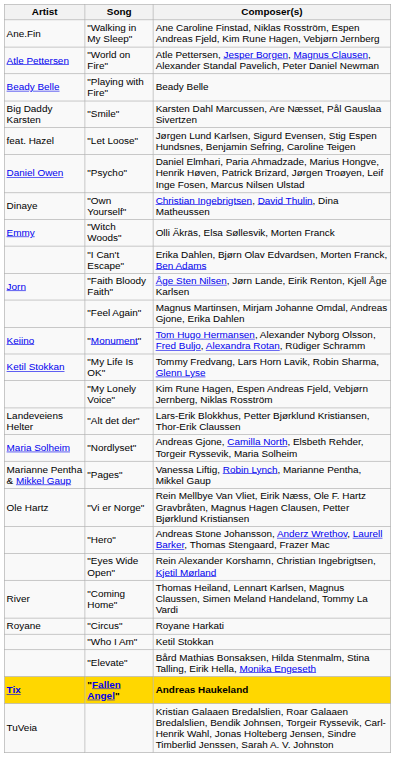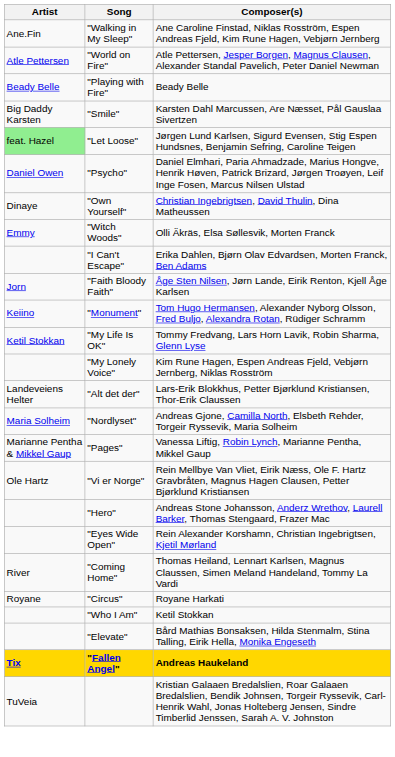 <table class="sortable wikitable" width="100%" style="margin: 1em auto 1em auto;">
 <tr>
 <th scope="col">Artist</th>
 <th scope="col">Song</th>
 <th scope="col">Composer(s)</th>
 </tr>
 <tr>
 <td>Ane.Fin</td>
 <td>"Walking in My Sleep"</td>
 <td>Ane Caroline Finstad, Niklas Rosström, Espen Andreas Fjeld, Kim Rune Hagen, Vebjørn Jernberg</td>
 </tr>
 <tr>
 <td><a href='#'>Atle Pettersen</a></td>
 <td>"World on Fire"</td>
 <td>Atle Pettersen, <a href='#'>Jesper Borgen</a>, <a href='#'>Magnus Clausen</a>, Alexander Standal Pavelich, Peter Daniel Newman</td>
 </tr>
 <tr>
 <td><a href='#'>Beady Belle</a></td>
 <td>"Playing with Fire"</td>
 <td>Beady Belle</td>
 </tr>
 <tr>
 <td>Big Daddy Karsten</td>
 <td>"Smile"</td>
 <td>Karsten Dahl Marcussen, Are Næsset, Pål Gauslaa Sivertzen</td>
 </tr>
 <tr>
-<td> feat. Hazel</td>
+<td style="background: lightgreen;"> feat. Hazel</td>
 <td>"Let Loose"</td>
 <td>Jørgen Lund Karlsen, Sigurd Evensen, Stig Espen Hundsnes, Benjamin Sefring, Caroline Teigen</td>
 </tr>
 <tr>
 <td><a href='#'>Daniel Owen</a></td>
 <td>"Psycho"</td>
 <td>Daniel Elmhari, Paria Ahmadzade, Marius Hongve, Henrik Høven, Patrick Brizard, Jørgen Troøyen, Leif Inge Fosen, Marcus Nilsen Ulstad</td>
 </tr>
 <tr>
 <td>Dinaye</td>
 <td>"Own Yourself"</td>
 <td><a href='#'>Christian Ingebrigtsen</a>, <a href='#'>David Thulin</a>, Dina Matheussen</td>
 </tr>
 <tr>
 <td><a href='#'>Emmy</a></td>
 <td>"Witch Woods"</td>
 <td>Olli Äkräs, Elsa Søllesvik, Morten Franck</td>
 </tr>
 <tr>
 <td></td>
 <td>"I Can't Escape"</td>
 <td>Erika Dahlen, Bjørn Olav Edvardsen, Morten Franck, <a href='#'>Ben Adams</a></td>
 </tr>
 <tr>
 <td><a href='#'>Jorn</a></td>
 <td>"Faith Bloody Faith"</td>
 <td><a href='#'>Åge Sten Nilsen</a>, Jørn Lande, Eirik Renton, Kjell Åge Karlsen</td>
-</tr>
-<tr>
-<td></td>
-<td>"Feel Again"</td>
-<td>Magnus Martinsen, Mirjam Johanne Omdal, Andreas Gjone, Erika Dahlen</td>
 </tr>
 <tr>
 <td><a href='#'>Keiino</a></td>
 <td>"<a href='#'>Monument</a>"</td>
 <td><a href='#'>Tom Hugo Hermansen</a>, Alexander Nyborg Olsson, <a href='#'>Fred Buljo</a>, <a href='#'>Alexandra Rotan</a>, Rüdiger Schramm</td>
 </tr>
 <tr>
 <td><a href='#'>Ketil Stokkan</a></td>
 <td>"My Life Is OK"</td>
 <td>Tommy Fredvang, Lars Horn Lavik, Robin Sharma, <a href='#'>Glenn Lyse</a></td>
 </tr>
 <tr>
 <td></td>
 <td>"My Lonely Voice"</td>
 <td>Kim Rune Hagen, Espen Andreas Fjeld, Vebjørn Jernberg, Niklas Rosström</td>
 </tr>
 <tr>
 <td>Landeveiens Helter</td>
 <td>"Alt det der"</td>
 <td>Lars-Erik Blokkhus, Petter Bjørklund Kristiansen, Thor-Erik Claussen</td>
 </tr>
 <tr>
 <td><a href='#'>Maria Solheim</a></td>
 <td>"Nordlyset"</td>
 <td>Andreas Gjone, <a href='#'>Camilla North</a>, Elsbeth Rehder, Torgeir Ryssevik, Maria Solheim</td>
 </tr>
 <tr>
 <td>Marianne Pentha & <a href='#'>Mikkel Gaup</a></td>
 <td>"Pages"</td>
 <td>Vanessa Liftig, <a href='#'>Robin Lynch</a>, Marianne Pentha, Mikkel Gaup</td>
 </tr>
 <tr>
 <td>Ole Hartz</td>
 <td>"Vi er Norge"</td>
 <td>Rein Mellbye Van Vliet, Eirik Næss, Ole F. Hartz Gravbråten, Magnus Hagen Clausen, Petter Bjørklund Kristiansen</td>
 </tr>
 <tr>
 <td></td>
 <td>"Hero"</td>
 <td>Andreas Stone Johansson, <a href='#'>Anderz Wrethov</a>, <a href='#'>Laurell Barker</a>, Thomas Stengaard, Frazer Mac</td>
 </tr>
 <tr>
 <td></td>
 <td>"Eyes Wide Open"</td>
 <td>Rein Alexander Korshamn, Christian Ingebrigtsen, <a href='#'>Kjetil Mørland</a></td>
 </tr>
 <tr>
 <td>River</td>
 <td>"Coming Home"</td>
 <td>Thomas Heiland, Lennart Karlsen, Magnus Claussen, Simen Meland Handeland, Tommy La Vardi</td>
 </tr>
 <tr>
 <td>Royane</td>
 <td>"Circus"</td>
 <td>Royane Harkati</td>
 </tr>
 <tr>
 <td></td>
 <td>"Who I Am"</td>
 <td>Ketil Stokkan</td>
 </tr>
 <tr>
 <td></td>
 <td>"Elevate"</td>
 <td>Bård Mathias Bonsaksen, Hilda Stenmalm, Stina Talling, Eirik Hella, <a href='#'>Monika Engeseth</a></td>
 </tr>
 <tr style="font-weight:bold;background:gold">
 <td><a href='#'>Tix</a></td>
 <td>"<a href='#'>Fallen Angel</a>"</td>
 <td>Andreas Haukeland</td>
 </tr>
 <tr>
 <td>TuVeia</td>
 <td></td>
 <td>Kristian Galaaen Bredalslien, Roar Galaaen Bredalslien, Bendik Johnsen, Torgeir Ryssevik, Carl-Henrik Wahl, Jonas Holteberg Jensen, Sindre Timberlid Jenssen, Sarah A. V. Johnston</td>
 </tr>
 </table>
